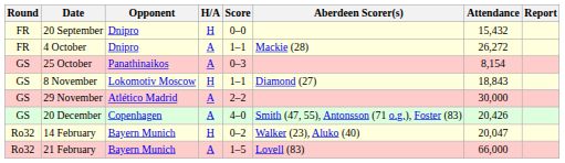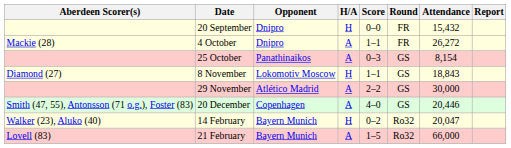 <table class="wikitable" style="text-align:center">
 <tr>
-<th>Round</th>
+<th>Aberdeen Scorer(s)</th>
 <th>Date</th>
 <th>Opponent</th>
 <th>H/A</th>
 <th>Score</th>
-<th>Aberdeen Scorer(s)</th>
+<th>Round</th>
 <th>Attendance</th>
 <th>Report</th>
 </tr>
 <tr bgcolor=#ffffdd>
-<td>FR</td>
+<td></td>
 <td align=left>20 September</td>
 <td align=left> <a href='#'>Dnipro</a></td>
 <td><a href='#'>H</a></td>
 <td>0–0</td>
-<td></td>
+<td>FR</td>
 <td>15,432</td>
 <td></td>
 </tr>
 <tr bgcolor=#ffffdd>
-<td>FR</td>
+<td align=left><a href='#'>Mackie</a> (28)</td>
 <td align=left>4 October</td>
 <td align=left> <a href='#'>Dnipro</a></td>
 <td><a href='#'>A</a></td>
 <td>1–1</td>
-<td align=left><a href='#'>Mackie</a> (28)</td>
+<td>FR</td>
 <td>26,272</td>
 <td></td>
 </tr>
 <tr bgcolor=#FFCCCC>
-<td>GS</td>
+<td></td>
 <td align=left>25 October</td>
 <td align=left> <a href='#'>Panathinaikos</a></td>
 <td><a href='#'>A</a></td>
 <td>0–3</td>
-<td></td>
+<td>GS</td>
 <td>8,154</td>
 <td></td>
 </tr>
 <tr bgcolor=#ffffdd>
-<td>GS</td>
+<td align=left><a href='#'>Diamond</a> (27)</td>
 <td align=left>8 November</td>
 <td align=left> <a href='#'>Lokomotiv Moscow</a></td>
 <td><a href='#'>H</a></td>
 <td>1–1</td>
-<td align=left><a href='#'>Diamond</a> (27)</td>
+<td>GS</td>
 <td>18,843</td>
 <td></td>
 </tr>
 <tr bgcolor=#FFCCCC>
-<td>GS</td>
+<td></td>
 <td align=left>29 November</td>
 <td align=left> <a href='#'>Atlético Madrid</a></td>
 <td><a href='#'>A</a></td>
 <td>2–2</td>
-<td></td>
+<td>GS</td>
 <td>30,000</td>
 <td></td>
 </tr>
 <tr bgcolor=#ddffdd>
-<td>GS</td>
+<td align=left><a href='#'>Smith</a> (47, 55), <a href='#'>Antonsson</a> (71 <a href='#'>o.g.</a>), <a href='#'>Foster</a> (83)</td>
 <td align=left>20 December</td>
 <td align=left> <a href='#'>Copenhagen</a></td>
 <td><a href='#'>A</a></td>
 <td>4–0</td>
-<td align=left><a href='#'>Smith</a> (47, 55), <a href='#'>Antonsson</a> (71 <a href='#'>o.g.</a>), <a href='#'>Foster</a> (83)</td>
-<td>20,426</td>
+<td>GS</td>
+<td>20,446</td>
 <td></td>
 </tr>
 <tr bgcolor=#ffffdd>
-<td>Ro32</td>
+<td align=left><a href='#'>Walker</a> (23), <a href='#'>Aluko</a> (40)</td>
 <td align=left>14 February</td>
 <td align=left> <a href='#'>Bayern Munich</a></td>
 <td><a href='#'>H</a></td>
 <td>0–2</td>
-<td align=left><a href='#'>Walker</a> (23), <a href='#'>Aluko</a> (40)</td>
+<td>Ro32</td>
 <td>20,047</td>
 <td></td>
 </tr>
 <tr bgcolor=#FFCCCC>
-<td>Ro32</td>
+<td align=left><a href='#'>Lovell</a> (83)</td>
 <td align=left>21 February</td>
 <td align=left> <a href='#'>Bayern Munich</a></td>
 <td><a href='#'>A</a></td>
 <td>1–5</td>
-<td align=left><a href='#'>Lovell</a> (83)</td>
+<td>Ro32</td>
 <td>66,000</td>
 <td></td>
 </tr>
 </table>
